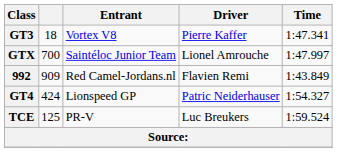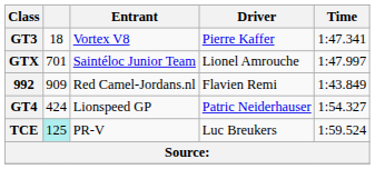 <table class="wikitable" style="font-size:90%;">
 <tr>
 <th>Class</th>
 <th></th>
 <th>Entrant</th>
 <th>Driver</th>
 <th>Time</th>
 </tr>
 <tr>
 <th>GT3</th>
 <td style="text-align:center;">18</td>
 <td> <a href='#'>Vortex V8</a></td>
 <td> <a href='#'>Pierre Kaffer</a></td>
 <td>1:47.341</td>
 </tr>
 <tr>
 <th>GTX</th>
-<td style="text-align:center;">700</td>
+<td style="text-align:center;">701</td>
 <td> <a href='#'>Saintéloc Junior Team</a></td>
 <td> Lionel Amrouche</td>
 <td>1:47.997</td>
 </tr>
 <tr>
 <th>992</th>
 <td style="text-align:center;">909</td>
 <td> Red Camel-Jordans.nl</td>
 <td> Flavien Remi</td>
 <td>1:43.849</td>
 </tr>
 <tr>
 <th>GT4</th>
 <td style="text-align:center;">424</td>
 <td> Lionspeed GP</td>
 <td> <a href='#'>Patric Neiderhauser</a></td>
 <td>1:54.327</td>
 </tr>
 <tr>
 <th>TCE</th>
-<td style="text-align:center;">125</td>
+<td style="background: paleturquoise; text-align:center;">125</td>
 <td> PR-V</td>
 <td> Luc Breukers</td>
 <td>1:59.524</td>
 </tr>
 <tr>
 <th colspan="6">Source:</th>
 </tr>
 <tr>
 </tr>
 </table>
